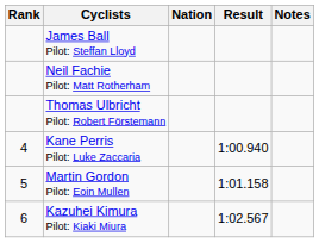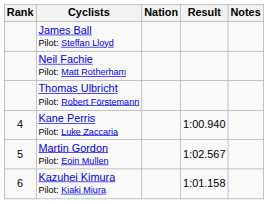 <table class="wikitable sortable" style="text-align:center;">
 <tr>
 <th>Rank</th>
 <th>Cyclists</th>
 <th>Nation</th>
 <th>Result</th>
 <th>Notes</th>
 </tr>
 <tr>
 <td></td>
 <td align=left><a href='#'>James Ball</a><br><small>Pilot: <a href='#'>Steffan Lloyd</a></small></td>
 <td align=left></td>
 <td></td>
 <td></td>
 </tr>
 <tr>
 <td></td>
 <td align=left><a href='#'>Neil Fachie</a><br><small>Pilot: <a href='#'>Matt Rotherham</a></small></td>
 <td align=left></td>
 <td></td>
 <td></td>
 </tr>
 <tr>
 <td></td>
 <td align=left><a href='#'>Thomas Ulbricht</a><br><small>Pilot: <a href='#'>Robert Förstemann</a></small></td>
 <td align=left></td>
 <td></td>
 <td></td>
 </tr>
 <tr>
 <td>4</td>
 <td align=left><a href='#'>Kane Perris</a><br><small>Pilot: <a href='#'>Luke Zaccaria</a></small></td>
 <td align=left></td>
 <td>1:00.940</td>
 <td></td>
 </tr>
 <tr>
 <td>5</td>
 <td align=left><a href='#'>Martin Gordon</a><br><small>Pilot: <a href='#'>Eoin Mullen</a></small></td>
 <td align=left></td>
-<td>1:01.158</td>
+<td>1:02.567</td>
 <td></td>
 </tr>
 <tr>
 <td>6</td>
 <td align=left><a href='#'>Kazuhei Kimura</a><br><small>Pilot: <a href='#'>Kiaki Miura</a></small></td>
 <td align=left></td>
-<td>1:02.567</td>
+<td>1:01.158</td>
 <td></td>
 </tr>
 </table>
